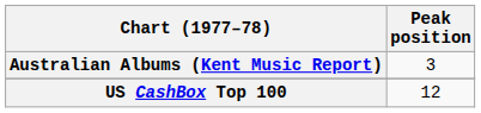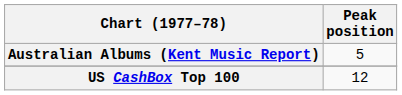 <table class="wikitable sortable plainrowheaders" style="text-align:center">
 <tr>
 <th scope="col">Chart (1977–78)</th>
 <th scope="col">Peak<br>position</th>
 </tr>
 <tr>
 <th scope="row">Australian Albums (<a href='#'>Kent Music Report</a>)</th>
-<td>3</td>
+<td>5</td>
 </tr>
 <tr>
 </tr>
 <tr>
 </tr>
 <tr>
 </tr>
 <tr>
 </tr>
 <tr>
 </tr>
 <tr>
 </tr>
 <tr>
 </tr>
 <tr>
 </tr>
 <tr>
 <th scope="row">US <em><a href='#'>CashBox</a></em> Top 100</th>
 <td>12</td>
 </tr>
 </table>
